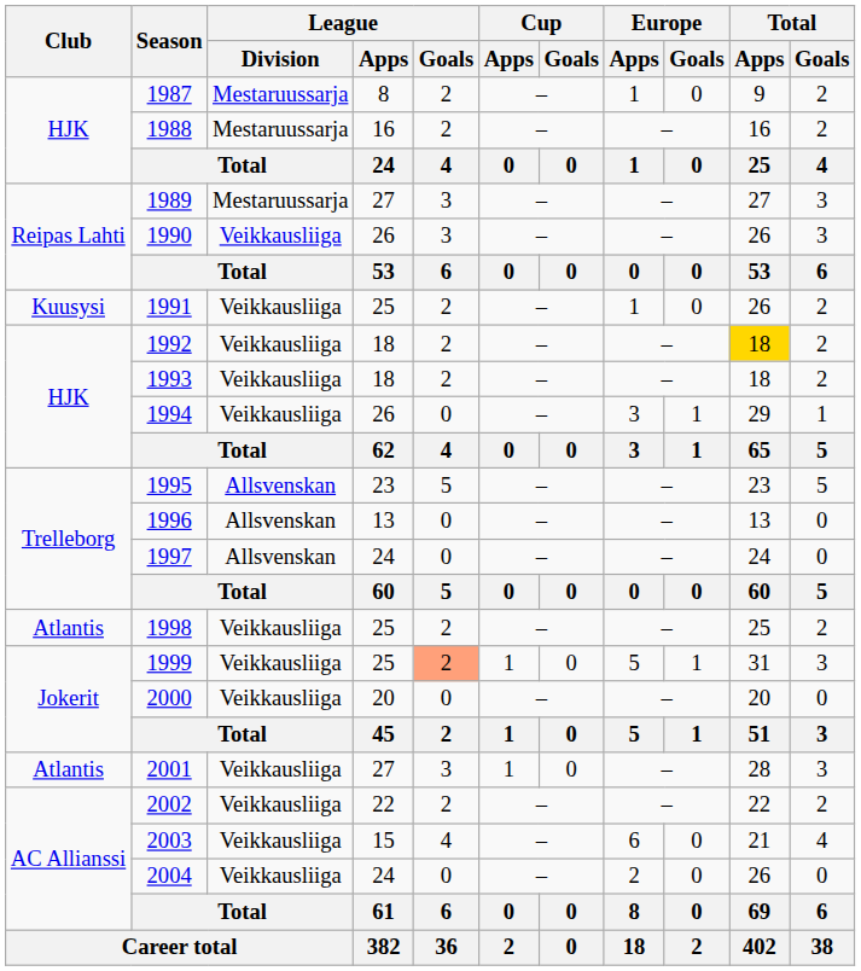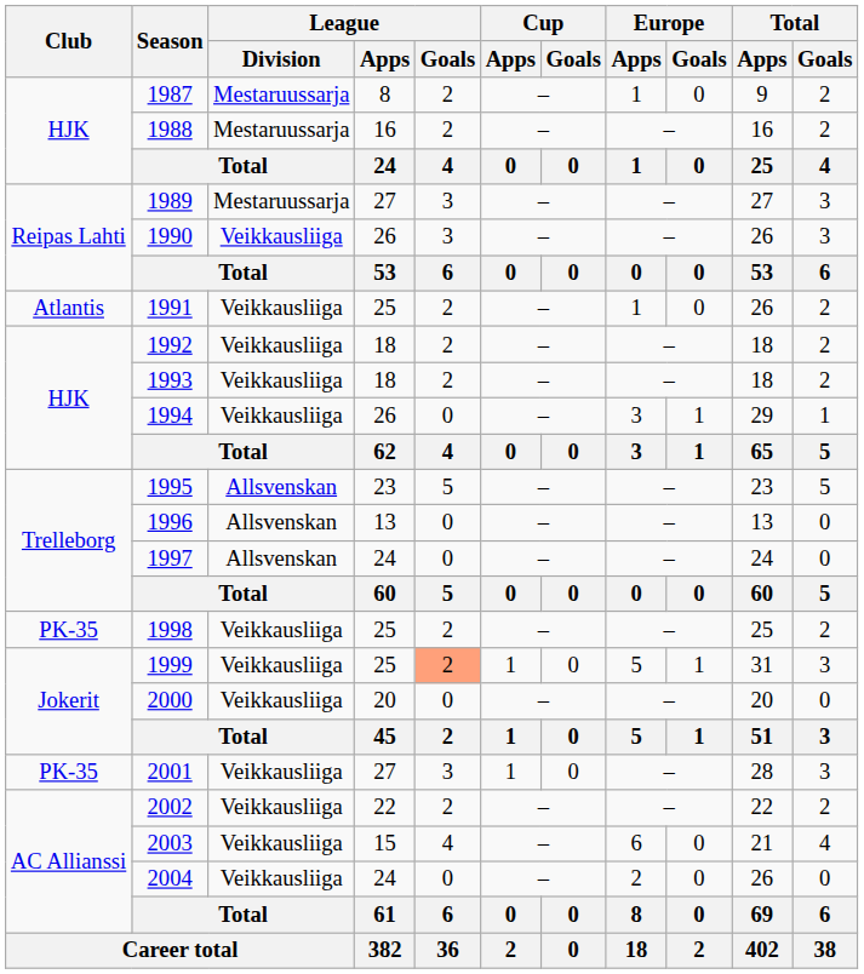 <table class="wikitable" style="text-align:center">
 <tr>
 <th rowspan="2">Club</th>
 <th rowspan="2">Season</th>
 <th colspan="3">League</th>
 <th colspan="2">Cup</th>
 <th colspan="2">Europe</th>
 <th colspan="2">Total</th>
 </tr>
 <tr>
 <th>Division</th>
 <th>Apps</th>
 <th>Goals</th>
 <th>Apps</th>
 <th>Goals</th>
 <th>Apps</th>
 <th>Goals</th>
 <th>Apps</th>
 <th>Goals</th>
 </tr>
 <tr>
 <td rowspan=3><a href='#'>HJK</a></td>
 <td><a href='#'>1987</a></td>
 <td><a href='#'>Mestaruussarja</a></td>
 <td>8</td>
 <td>2</td>
 <td colspan=2>–</td>
 <td>1</td>
 <td>0</td>
 <td>9</td>
 <td>2</td>
 </tr>
 <tr>
 <td><a href='#'>1988</a></td>
 <td>Mestaruussarja</td>
 <td>16</td>
 <td>2</td>
 <td colspan=2>–</td>
 <td colspan=2>–</td>
 <td>16</td>
 <td>2</td>
 </tr>
 <tr>
 <th colspan=2>Total</th>
 <th>24</th>
 <th>4</th>
 <th>0</th>
 <th>0</th>
 <th>1</th>
 <th>0</th>
 <th>25</th>
 <th>4</th>
 </tr>
 <tr>
 <td rowspan=3><a href='#'>Reipas Lahti</a></td>
 <td><a href='#'>1989</a></td>
 <td>Mestaruussarja</td>
 <td>27</td>
 <td>3</td>
 <td colspan=2>–</td>
 <td colspan=2>–</td>
 <td>27</td>
 <td>3</td>
 </tr>
 <tr>
 <td><a href='#'>1990</a></td>
 <td><a href='#'>Veikkausliiga</a></td>
 <td>26</td>
 <td>3</td>
 <td colspan=2>–</td>
 <td colspan=2>–</td>
 <td>26</td>
 <td>3</td>
 </tr>
 <tr>
 <th colspan=2>Total</th>
 <th>53</th>
 <th>6</th>
 <th>0</th>
 <th>0</th>
 <th>0</th>
 <th>0</th>
 <th>53</th>
 <th>6</th>
 </tr>
 <tr>
-<td><a href='#'>Kuusysi</a></td>
+<td><a href='#'>Atlantis</a></td>
 <td><a href='#'>1991</a></td>
 <td>Veikkausliiga</td>
 <td>25</td>
 <td>2</td>
 <td colspan=2>–</td>
 <td>1</td>
 <td>0</td>
 <td>26</td>
 <td>2</td>
 </tr>
 <tr>
 <td rowspan=4><a href='#'>HJK</a></td>
 <td><a href='#'>1992</a></td>
 <td>Veikkausliiga</td>
 <td>18</td>
 <td>2</td>
 <td colspan=2>–</td>
 <td colspan=2>–</td>
-<td style="background: gold;">18</td>
+<td>18</td>
 <td>2</td>
 </tr>
 <tr>
 <td><a href='#'>1993</a></td>
 <td>Veikkausliiga</td>
 <td>18</td>
 <td>2</td>
 <td colspan=2>–</td>
 <td colspan=2>–</td>
 <td>18</td>
 <td>2</td>
 </tr>
 <tr>
 <td><a href='#'>1994</a></td>
 <td>Veikkausliiga</td>
 <td>26</td>
 <td>0</td>
 <td colspan=2>–</td>
 <td>3</td>
 <td>1</td>
 <td>29</td>
 <td>1</td>
 </tr>
 <tr>
 <th colspan=2>Total</th>
 <th>62</th>
 <th>4</th>
 <th>0</th>
 <th>0</th>
 <th>3</th>
 <th>1</th>
 <th>65</th>
 <th>5</th>
 </tr>
 <tr>
 <td rowspan=4><a href='#'>Trelleborg</a></td>
 <td><a href='#'>1995</a></td>
 <td><a href='#'>Allsvenskan</a></td>
 <td>23</td>
 <td>5</td>
 <td colspan=2>–</td>
 <td colspan=2>–</td>
 <td>23</td>
 <td>5</td>
 </tr>
 <tr>
 <td><a href='#'>1996</a></td>
 <td>Allsvenskan</td>
 <td>13</td>
 <td>0</td>
 <td colspan=2>–</td>
 <td colspan=2>–</td>
 <td>13</td>
 <td>0</td>
 </tr>
 <tr>
 <td><a href='#'>1997</a></td>
 <td>Allsvenskan</td>
 <td>24</td>
 <td>0</td>
 <td colspan=2>–</td>
 <td colspan=2>–</td>
 <td>24</td>
 <td>0</td>
 </tr>
 <tr>
 <th colspan=2>Total</th>
 <th>60</th>
 <th>5</th>
 <th>0</th>
 <th>0</th>
 <th>0</th>
 <th>0</th>
 <th>60</th>
 <th>5</th>
 </tr>
 <tr>
-<td><a href='#'>Atlantis</a></td>
+<td><a href='#'>PK-35</a></td>
 <td><a href='#'>1998</a></td>
 <td>Veikkausliiga</td>
 <td>25</td>
 <td>2</td>
 <td colspan=2>–</td>
 <td colspan=2>–</td>
 <td>25</td>
 <td>2</td>
 </tr>
 <tr>
 <td rowspan=3><a href='#'>Jokerit</a></td>
 <td><a href='#'>1999</a></td>
 <td>Veikkausliiga</td>
 <td>25</td>
 <td style="background: lightsalmon;">2</td>
 <td>1</td>
 <td>0</td>
 <td>5</td>
 <td>1</td>
 <td>31</td>
 <td>3</td>
 </tr>
 <tr>
 <td><a href='#'>2000</a></td>
 <td>Veikkausliiga</td>
 <td>20</td>
 <td>0</td>
 <td colspan=2>–</td>
 <td colspan=2>–</td>
 <td>20</td>
 <td>0</td>
 </tr>
 <tr>
 <th colspan=2>Total</th>
 <th>45</th>
 <th>2</th>
 <th>1</th>
 <th>0</th>
 <th>5</th>
 <th>1</th>
 <th>51</th>
 <th>3</th>
 </tr>
 <tr>
-<td><a href='#'>Atlantis</a></td>
+<td><a href='#'>PK-35</a></td>
 <td><a href='#'>2001</a></td>
 <td>Veikkausliiga</td>
 <td>27</td>
 <td>3</td>
 <td>1</td>
 <td>0</td>
 <td colspan=2>–</td>
 <td>28</td>
 <td>3</td>
 </tr>
 <tr>
 <td rowspan=4><a href='#'>AC Allianssi</a></td>
 <td><a href='#'>2002</a></td>
 <td>Veikkausliiga</td>
 <td>22</td>
 <td>2</td>
 <td colspan=2>–</td>
 <td colspan=2>–</td>
 <td>22</td>
 <td>2</td>
 </tr>
 <tr>
 <td><a href='#'>2003</a></td>
 <td>Veikkausliiga</td>
 <td>15</td>
 <td>4</td>
 <td colspan=2>–</td>
 <td>6</td>
 <td>0</td>
 <td>21</td>
 <td>4</td>
 </tr>
 <tr>
 <td><a href='#'>2004</a></td>
 <td>Veikkausliiga</td>
 <td>24</td>
 <td>0</td>
 <td colspan=2>–</td>
 <td>2</td>
 <td>0</td>
 <td>26</td>
 <td>0</td>
 </tr>
 <tr>
 <th colspan=2>Total</th>
 <th>61</th>
 <th>6</th>
 <th>0</th>
 <th>0</th>
 <th>8</th>
 <th>0</th>
 <th>69</th>
 <th>6</th>
 </tr>
 <tr>
 <th colspan="3">Career total</th>
 <th>382</th>
 <th>36</th>
 <th>2</th>
 <th>0</th>
 <th>18</th>
 <th>2</th>
 <th>402</th>
 <th>38</th>
 </tr>
 </table>
